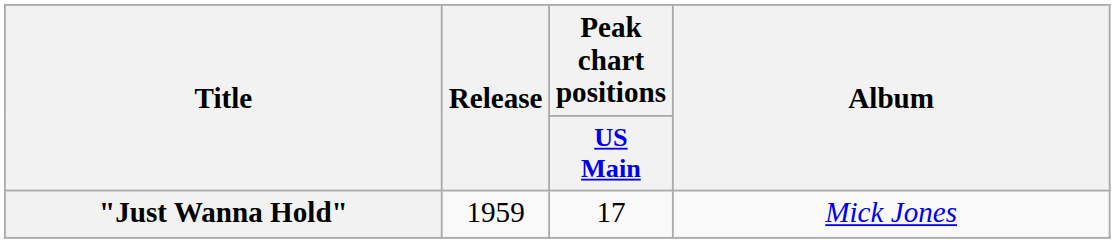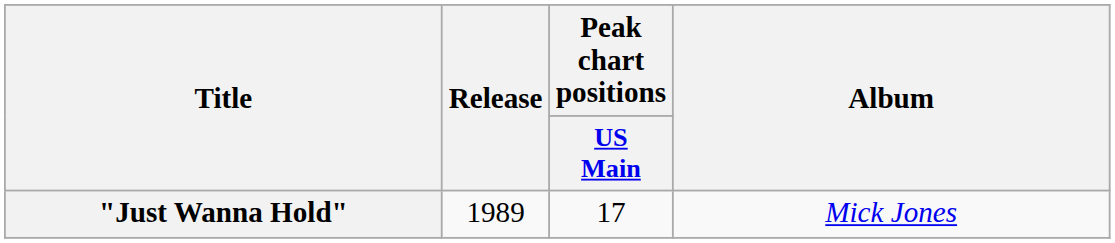 <table class="wikitable plainrowheaders" style="text-align:center;">
 <tr>
 <th scope="col" rowspan="2" style="width:15em;">Title</th>
 <th scope="col" rowspan="2" style="width:0.5em;">Release</th>
 <th colspan="1" scope="col">Peak chart positions</th>
 <th scope="col" rowspan="2" style="width:15em;"><br>Album<br><br></th>
 </tr>
 <tr>
 <th scope="col" style="width:2.9em;font-size:90%;"><a href='#'>US<br>Main</a></th>
 </tr>
 <tr>
 <th scope="row">"Just Wanna Hold"</th>
-<td>1959</td>
+<td>1989</td>
 <td>17</td>
 <td><em><a href='#'>Mick Jones</a></em></td>
 </tr>
 </table>
